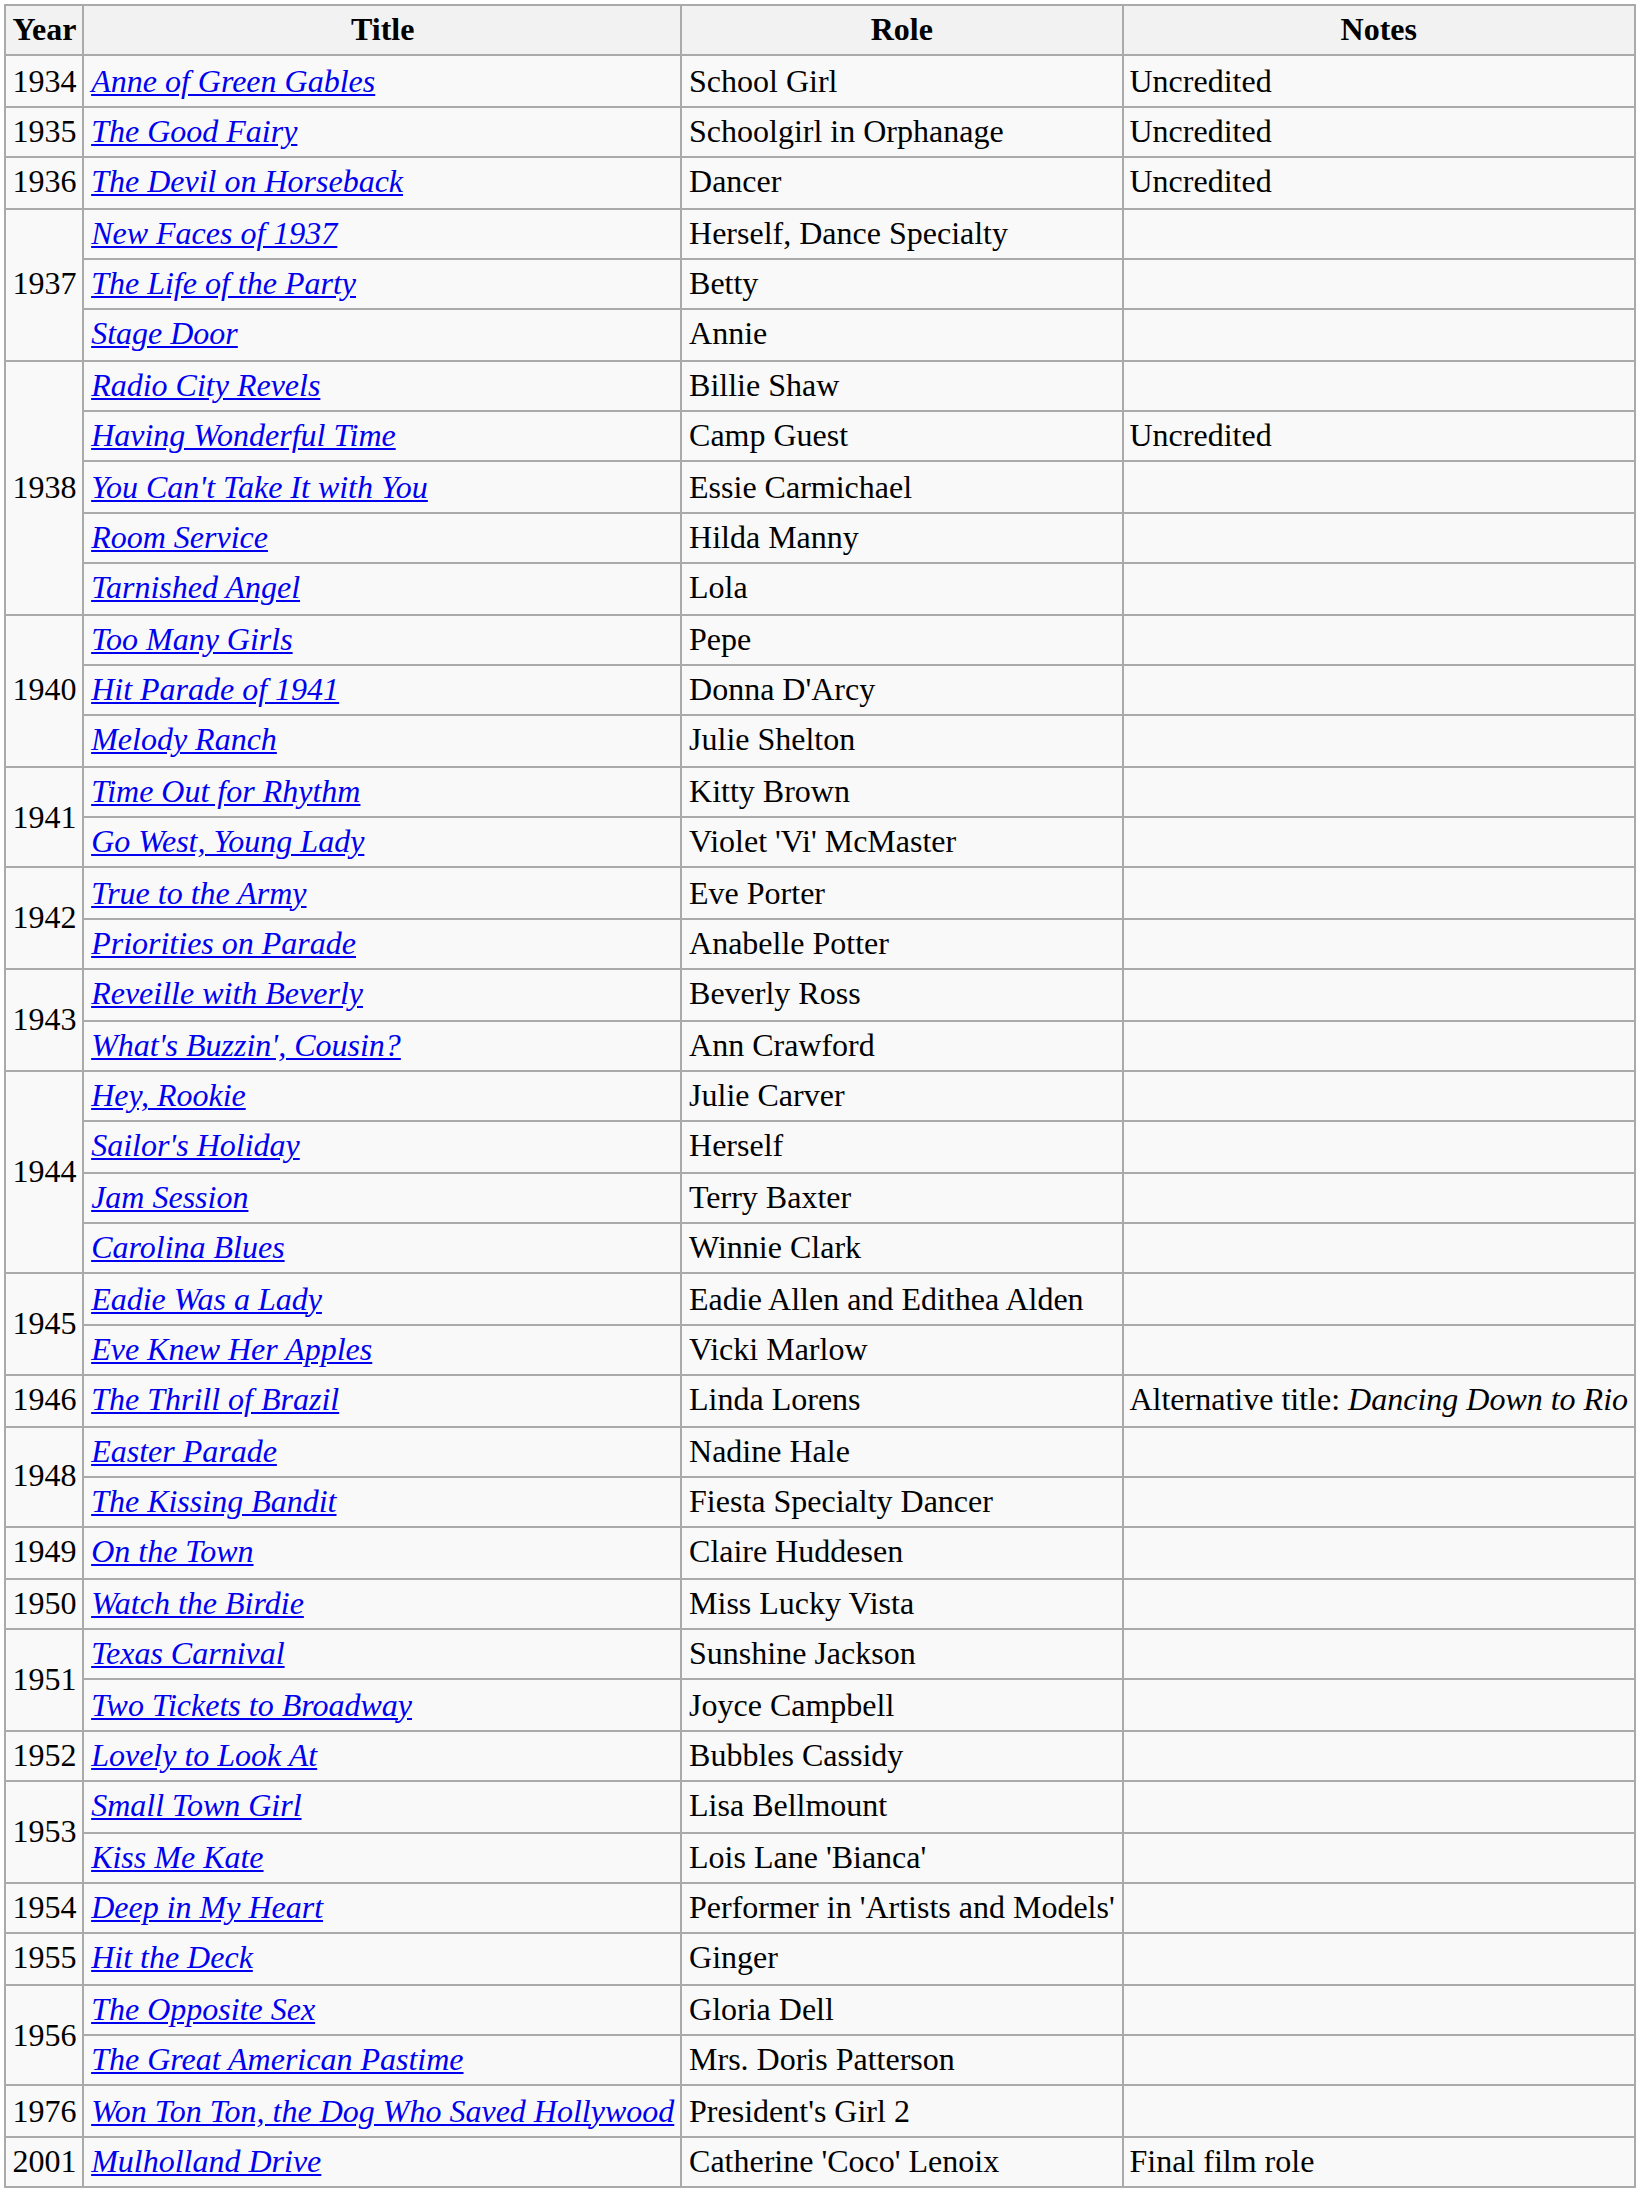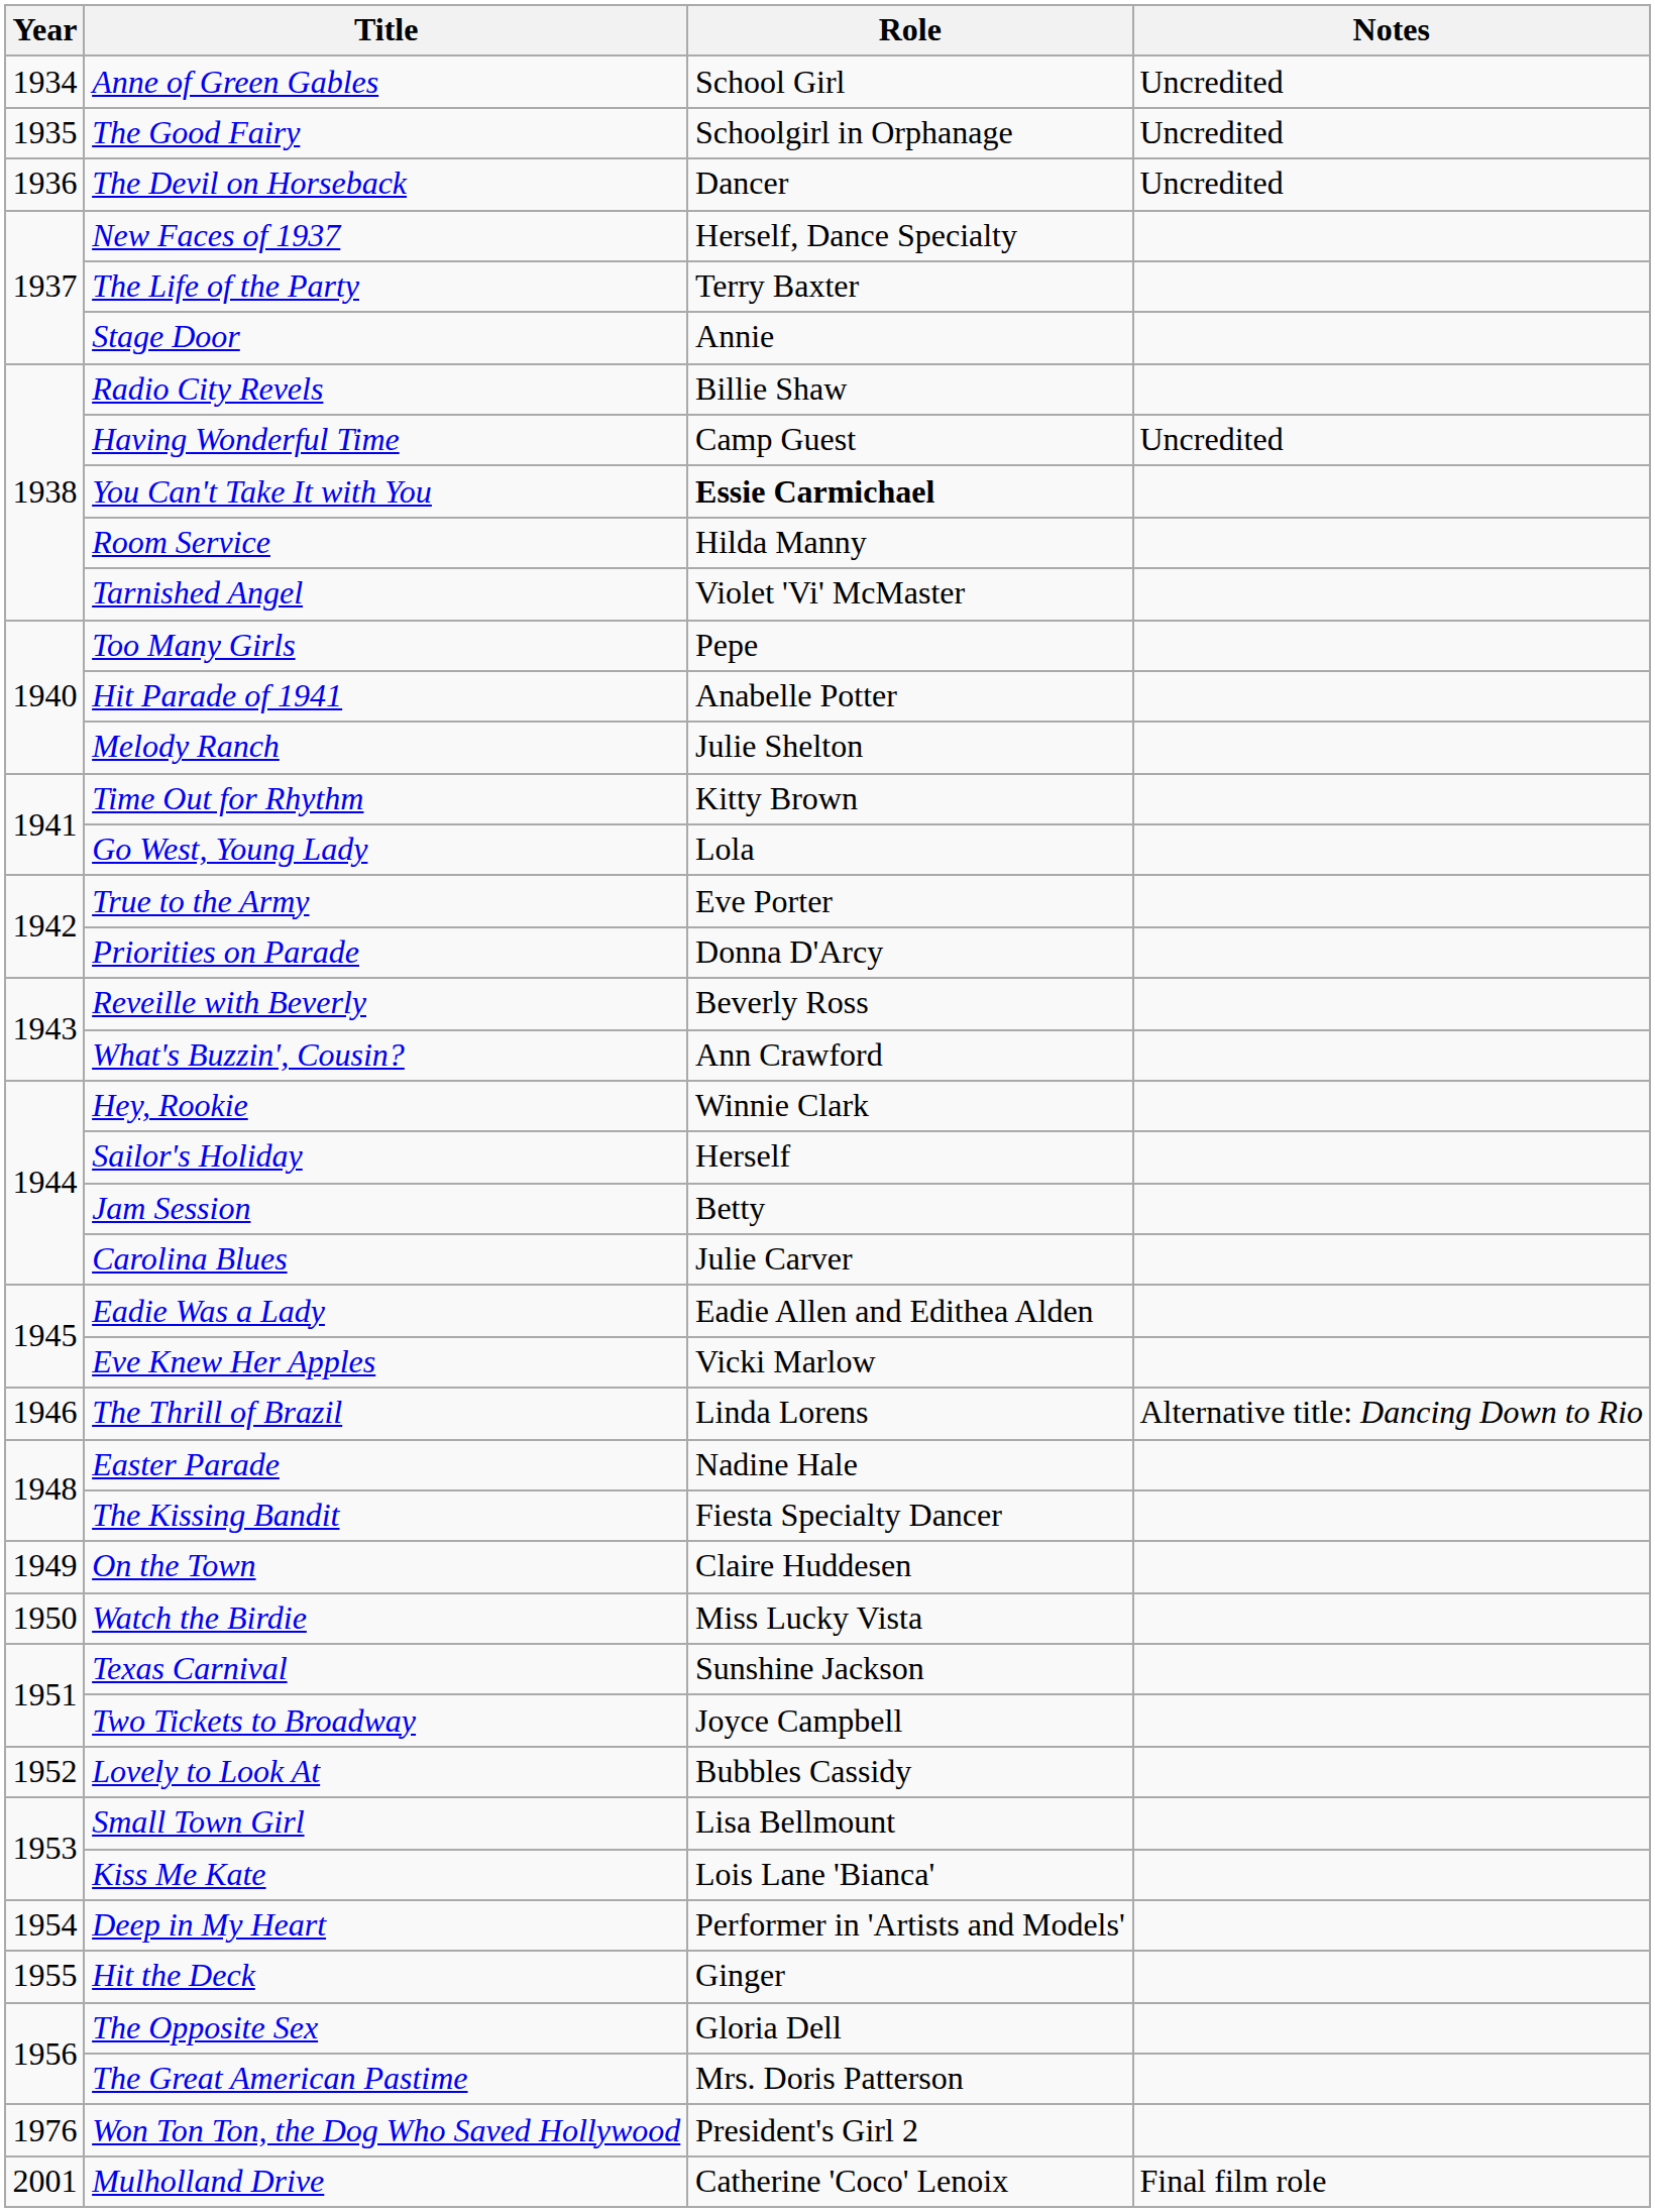 <table class="wikitable sortable">
 <tr>
 <th>Year</th>
 <th>Title</th>
 <th>Role</th>
 <th class="unsortable">Notes</th>
 </tr>
 <tr>
 <td>1934</td>
 <td><em><a href='#'>Anne of Green Gables</a></em></td>
 <td>School Girl</td>
 <td>Uncredited</td>
 </tr>
 <tr>
 <td>1935</td>
 <td><em><a href='#'>The Good Fairy</a></em></td>
 <td>Schoolgirl in Orphanage</td>
 <td>Uncredited</td>
 </tr>
 <tr>
 <td>1936</td>
 <td><em><a href='#'>The Devil on Horseback</a></em></td>
 <td>Dancer</td>
 <td>Uncredited</td>
 </tr>
 <tr>
 <td rowspan=3>1937</td>
 <td><em><a href='#'>New Faces of 1937</a></em></td>
 <td>Herself, Dance Specialty</td>
 <td></td>
 </tr>
 <tr>
 <td><em><a href='#'>The Life of the Party</a></em></td>
-<td>Betty</td>
+<td>Terry Baxter</td>
 <td></td>
 </tr>
 <tr>
 <td><em><a href='#'>Stage Door</a></em></td>
 <td>Annie</td>
 <td></td>
 </tr>
 <tr>
 <td rowspan=5>1938</td>
 <td><em><a href='#'>Radio City Revels</a></em></td>
 <td>Billie Shaw</td>
 <td></td>
 </tr>
 <tr>
 <td><em><a href='#'>Having Wonderful Time</a></em></td>
 <td>Camp Guest</td>
 <td>Uncredited</td>
 </tr>
 <tr>
 <td><em><a href='#'>You Can't Take It with You</a></em></td>
-<td>Essie Carmichael</td>
+<td><strong>Essie Carmichael</strong></td>
 <td></td>
 </tr>
 <tr>
 <td><em><a href='#'>Room Service</a></em></td>
 <td>Hilda Manny</td>
 <td></td>
 </tr>
 <tr>
 <td><em><a href='#'>Tarnished Angel</a></em></td>
-<td>Lola</td>
+<td>Violet 'Vi' McMaster</td>
 <td></td>
 </tr>
 <tr>
 <td rowspan=3>1940</td>
 <td><em><a href='#'>Too Many Girls</a></em></td>
 <td>Pepe</td>
 <td></td>
 </tr>
 <tr>
 <td><em><a href='#'>Hit Parade of 1941</a></em></td>
-<td>Donna D'Arcy</td>
+<td>Anabelle Potter</td>
 <td></td>
 </tr>
 <tr>
 <td><em><a href='#'>Melody Ranch</a></em></td>
 <td>Julie Shelton</td>
 <td></td>
 </tr>
 <tr>
 <td rowspan=2>1941</td>
 <td><em><a href='#'>Time Out for Rhythm</a></em></td>
 <td>Kitty Brown</td>
 <td></td>
 </tr>
 <tr>
 <td><em><a href='#'>Go West, Young Lady</a></em></td>
-<td>Violet 'Vi' McMaster</td>
+<td>Lola</td>
 <td></td>
 </tr>
 <tr>
 <td rowspan=2>1942</td>
 <td><em><a href='#'>True to the Army</a></em></td>
 <td>Eve Porter</td>
 <td></td>
 </tr>
 <tr>
 <td><em><a href='#'>Priorities on Parade</a></em></td>
-<td>Anabelle Potter</td>
+<td>Donna D'Arcy</td>
 <td></td>
 </tr>
 <tr>
 <td rowspan=2>1943</td>
 <td><em><a href='#'>Reveille with Beverly</a></em></td>
 <td>Beverly Ross</td>
 <td></td>
 </tr>
 <tr>
 <td><em><a href='#'>What's Buzzin', Cousin?</a></em></td>
 <td>Ann Crawford</td>
 <td></td>
 </tr>
 <tr>
 <td rowspan=4>1944</td>
 <td><em><a href='#'>Hey, Rookie</a></em></td>
-<td>Julie Carver</td>
+<td>Winnie Clark</td>
 <td></td>
 </tr>
 <tr>
 <td><em><a href='#'>Sailor's Holiday</a></em></td>
 <td>Herself</td>
 <td></td>
 </tr>
 <tr>
 <td><em><a href='#'>Jam Session</a></em></td>
-<td>Terry Baxter</td>
+<td>Betty</td>
 <td></td>
 </tr>
 <tr>
 <td><em><a href='#'>Carolina Blues</a></em></td>
-<td>Winnie Clark</td>
+<td>Julie Carver</td>
 <td></td>
 </tr>
 <tr>
 <td rowspan=2>1945</td>
 <td><em><a href='#'>Eadie Was a Lady</a></em></td>
 <td>Eadie Allen and Edithea Alden</td>
 <td></td>
 </tr>
 <tr>
 <td><em><a href='#'>Eve Knew Her Apples</a></em></td>
 <td>Vicki Marlow</td>
 <td></td>
 </tr>
 <tr>
 <td>1946</td>
 <td><em><a href='#'>The Thrill of Brazil</a></em></td>
 <td>Linda Lorens</td>
 <td>Alternative title: <em>Dancing Down to Rio</em></td>
 </tr>
 <tr>
 <td rowspan=2>1948</td>
 <td><em><a href='#'>Easter Parade</a></em></td>
 <td>Nadine Hale</td>
 <td></td>
 </tr>
 <tr>
 <td><em><a href='#'>The Kissing Bandit</a></em></td>
 <td>Fiesta Specialty Dancer</td>
 <td></td>
 </tr>
 <tr>
 <td>1949</td>
 <td><em><a href='#'>On the Town</a></em></td>
 <td>Claire Huddesen</td>
 <td></td>
 </tr>
 <tr>
 <td>1950</td>
 <td><em><a href='#'>Watch the Birdie</a></em></td>
 <td>Miss Lucky Vista</td>
 <td></td>
 </tr>
 <tr>
 <td rowspan=2>1951</td>
 <td><em><a href='#'>Texas Carnival</a></em></td>
 <td>Sunshine Jackson</td>
 <td></td>
 </tr>
 <tr>
 <td><em><a href='#'>Two Tickets to Broadway</a></em></td>
 <td>Joyce Campbell</td>
 <td></td>
 </tr>
 <tr>
 <td>1952</td>
 <td><em><a href='#'>Lovely to Look At</a></em></td>
 <td>Bubbles Cassidy</td>
 <td></td>
 </tr>
 <tr>
 <td rowspan=2>1953</td>
 <td><em><a href='#'>Small Town Girl</a></em></td>
 <td>Lisa Bellmount</td>
 <td></td>
 </tr>
 <tr>
 <td><em><a href='#'>Kiss Me Kate</a></em></td>
 <td>Lois Lane 'Bianca'</td>
 <td></td>
 </tr>
 <tr>
 <td>1954</td>
 <td><em><a href='#'>Deep in My Heart</a></em></td>
 <td>Performer in 'Artists and Models'</td>
 <td></td>
 </tr>
 <tr>
 <td>1955</td>
 <td><em><a href='#'>Hit the Deck</a></em></td>
 <td>Ginger</td>
 <td></td>
 </tr>
 <tr>
 <td rowspan=2>1956</td>
 <td><em><a href='#'>The Opposite Sex</a></em></td>
 <td>Gloria Dell</td>
 <td></td>
 </tr>
 <tr>
 <td><em><a href='#'>The Great American Pastime</a></em></td>
 <td>Mrs. Doris Patterson</td>
 <td></td>
 </tr>
 <tr>
 <td>1976</td>
 <td><em><a href='#'>Won Ton Ton, the Dog Who Saved Hollywood</a></em></td>
 <td>President's Girl 2</td>
 <td></td>
 </tr>
 <tr>
 <td>2001</td>
 <td><em><a href='#'>Mulholland Drive</a></em></td>
 <td>Catherine 'Coco' Lenoix</td>
 <td>Final film role</td>
 </tr>
 </table>
